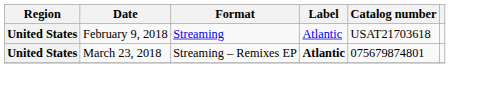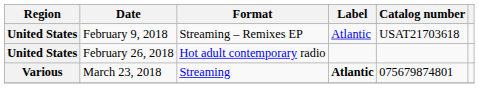 <table class="wikitable plainrowheaders">
 <tr>
 <th scope="col">Region</th>
 <th scope="col">Date</th>
 <th scope="col">Format</th>
 <th scope="col">Label</th>
 <th scope="col">Catalog number</th>
 <th scope="col"></th>
 </tr>
 <tr>
 <th scope="row">United States</th>
 <td>February 9, 2018</td>
-<td><a href='#'>Streaming</a></td>
+<td>Streaming – Remixes EP</td>
 <td><a href='#'>Atlantic</a></td>
 <td>USAT21703618</td>
 <td style="text-align:center;"></td>
 </tr>
 <tr>
 <th scope="row">United States</th>
+<td>February 26, 2018</td>
+<td><a href='#'>Hot adult contemporary</a> radio</td>
+<td></td>
+<td></td>
+<td style="text-align:center;"></td>
+</tr>
+<tr>
+<th scope="row">Various</th>
 <td>March 23, 2018</td>
-<td>Streaming – Remixes EP</td>
+<td><a href='#'>Streaming</a></td>
 <td><strong>Atlantic</strong></td>
 <td>075679874801</td>
 <td style="text-align:center;"></td>
 </tr>
 <tr>
 </tr>
 </table>
